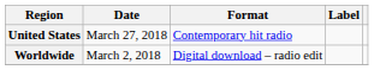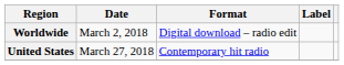 <table class="wikitable plainrowheaders">
 <tr>
 <th scope="col">Region</th>
 <th scope="col">Date</th>
 <th scope="col">Format</th>
 <th scope="col">Label</th>
 <th scope="col"></th>
 </tr>
 <tr>
+<th scope="row">Worldwide</th>
+<td>March 2, 2018</td>
+<td><a href='#'>Digital download</a> – radio edit</td>
+<td></td>
+<td></td>
+</tr>
+<tr>
 <th scope="row">United States</th>
 <td>March 27, 2018</td>
 <td><a href='#'>Contemporary hit radio</a></td>
 <td></td>
 <td></td>
 </tr>
 <tr>
-<th scope="row">Worldwide</th>
-<td>March 2, 2018</td>
-<td><a href='#'>Digital download</a> – radio edit</td>
-<td></td>
-<td></td>
-</tr>
-<tr>
 </tr>
 </table>
